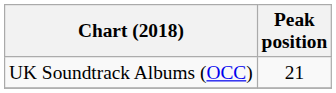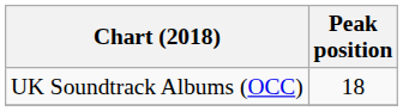 <table class="wikitable sortable plainrowheaders">
 <tr>
 <th scope="col">Chart (2018)</th>
 <th scope="col">Peak<br>position</th>
 </tr>
 <tr>
 <td align="left">UK Soundtrack Albums (<a href='#'>OCC</a>)</td>
-<td align="center">21</td>
+<td align="center">18</td>
 </tr>
 <tr>
 </tr>
 </table>
